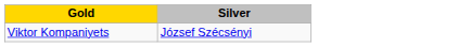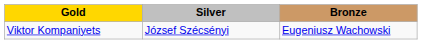 <table class="wikitable" style="text-align:left">
 <tr align="center">
 <td width=200 bgcolor=gold><strong>Gold</strong></td>
 <td width=200 bgcolor=silver><strong>Silver</strong></td>
+<td width=200 bgcolor=CC9966><strong>Bronze</strong></td>
 </tr>
 <tr>
 <td><a href='#'>Viktor Kompaniyets</a><br><em></em></td>
 <td><a href='#'>József Szécsényi</a><br><em></em></td>
+<td><a href='#'>Eugeniusz Wachowski</a><br><em></em></td>
 </tr>
 </table>
